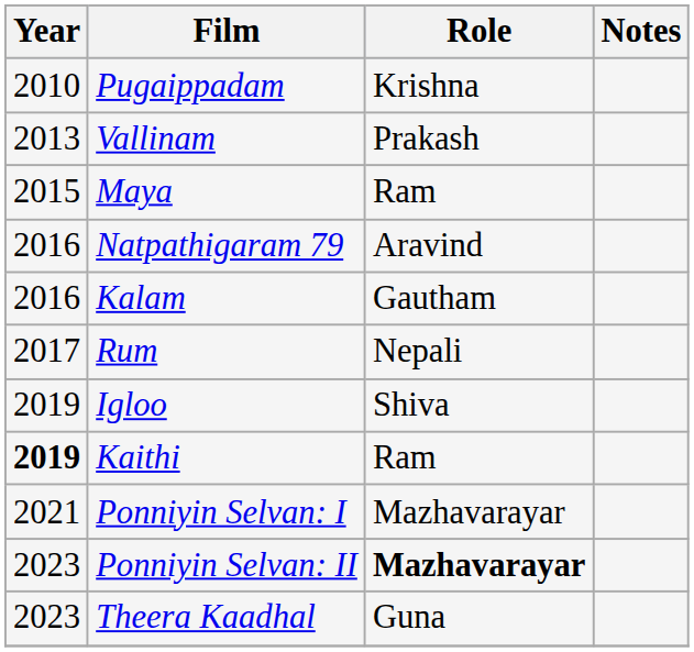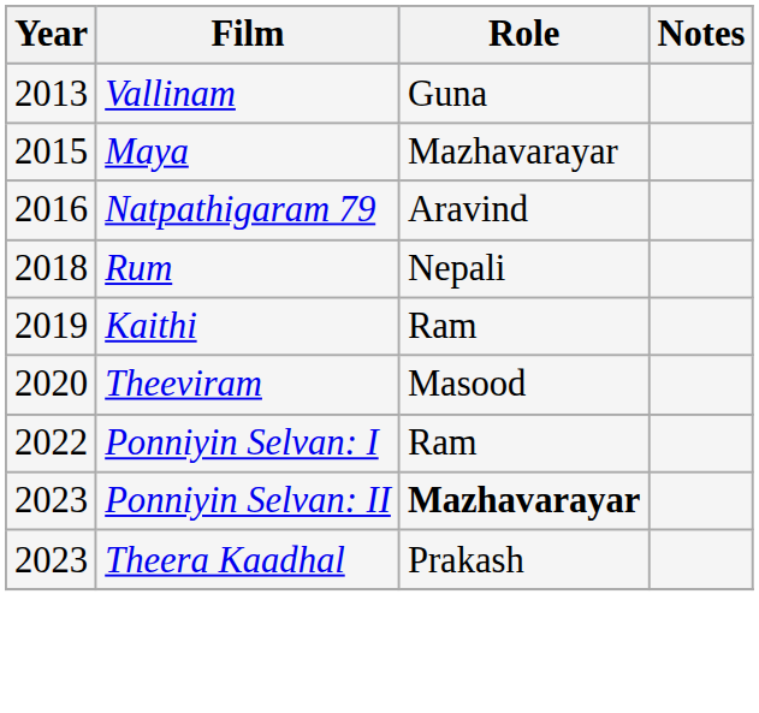 <table class="wikitable sortable" style="background:#f5f5f5;">
 <tr style="background:#B0C4DE;">
 <th>Year</th>
 <th>Film</th>
 <th>Role</th>
 <th class="unsortable">Notes</th>
 </tr>
 <tr>
-<td>2010</td>
-<td><em><a href='#'>Pugaippadam</a></em></td>
-<td>Krishna</td>
-<td></td>
-</tr>
-<tr>
 <td>2013</td>
 <td><em><a href='#'>Vallinam</a></em></td>
-<td>Prakash</td>
+<td>Guna</td>
 <td></td>
 </tr>
 <tr>
 <td>2015</td>
 <td><em><a href='#'>Maya</a></em></td>
-<td>Ram</td>
+<td>Mazhavarayar</td>
 <td></td>
 </tr>
 <tr>
 <td>2016</td>
 <td><em><a href='#'>Natpathigaram 79</a></em></td>
 <td>Aravind</td>
 <td></td>
 </tr>
 <tr>
-<td>2016</td>
-<td><em><a href='#'>Kalam</a></em></td>
-<td>Gautham</td>
-<td></td>
-</tr>
-<tr>
-<td>2017</td>
+<td>2018</td>
 <td><em><a href='#'>Rum</a></em></td>
 <td>Nepali</td>
 <td></td>
 </tr>
 <tr>
 <td>2019</td>
-<td><em><a href='#'>Igloo</a></em></td>
-<td>Shiva</td>
-<td></td>
-</tr>
-<tr>
-<td><strong>2019</strong></td>
 <td><em><a href='#'>Kaithi</a></em></td>
 <td>Ram</td>
 <td></td>
 </tr>
 <tr>
-<td>2021</td>
+<td>2020</td>
+<td><em><a href='#'>Theeviram</a></em></td>
+<td>Masood</td>
+<td></td>
+</tr>
+<tr>
+<td>2022</td>
 <td><em><a href='#'>Ponniyin Selvan: I</a></em></td>
-<td>Mazhavarayar</td>
+<td>Ram</td>
 <td></td>
 </tr>
 <tr>
 <td>2023</td>
 <td><em><a href='#'>Ponniyin Selvan: II</a></em></td>
 <td><strong>Mazhavarayar</strong></td>
 <td></td>
 </tr>
 <tr>
 <td>2023</td>
 <td><em><a href='#'>Theera Kaadhal</a></em></td>
-<td>Guna</td>
+<td>Prakash</td>
 <td></td>
 </tr>
 <tr>
 </tr>
 </table>
